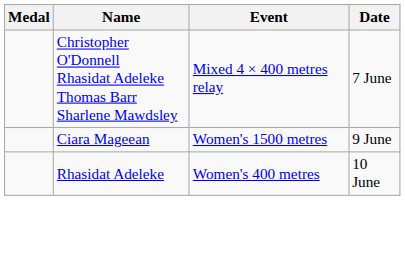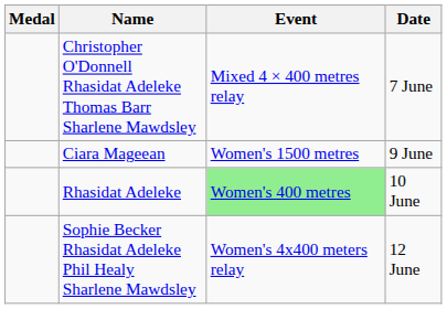 <table class="wikitable" style="font-size:90%" width=60%>
 <tr>
 <th>Medal</th>
 <th>Name</th>
 <th>Event</th>
 <th>Date</th>
 </tr>
 <tr>
 <td></td>
 <td><a href='#'>Christopher O'Donnell</a><br><a href='#'>Rhasidat Adeleke</a><br><a href='#'>Thomas Barr</a><br><a href='#'>Sharlene Mawdsley</a></td>
 <td><a href='#'>Mixed 4 × 400 metres relay</a></td>
 <td>7 June</td>
 </tr>
 <tr>
 <td></td>
 <td><a href='#'>Ciara Mageean</a></td>
 <td><a href='#'>Women's 1500 metres</a></td>
 <td>9 June</td>
 </tr>
 <tr>
 <td></td>
 <td><a href='#'>Rhasidat Adeleke</a></td>
-<td><a href='#'>Women's 400 metres</a></td>
+<td style="background: lightgreen;"><a href='#'>Women's 400 metres</a></td>
 <td>10 June</td>
 </tr>
+<tr>
+<td></td>
+<td><a href='#'>Sophie Becker</a><br><a href='#'>Rhasidat Adeleke</a><br><a href='#'>Phil Healy</a><br><a href='#'>Sharlene Mawdsley</a></td>
+<td><a href='#'>Women's 4x400 meters relay</a></td>
+<td>12 June</td>
+</tr>
 </table>
